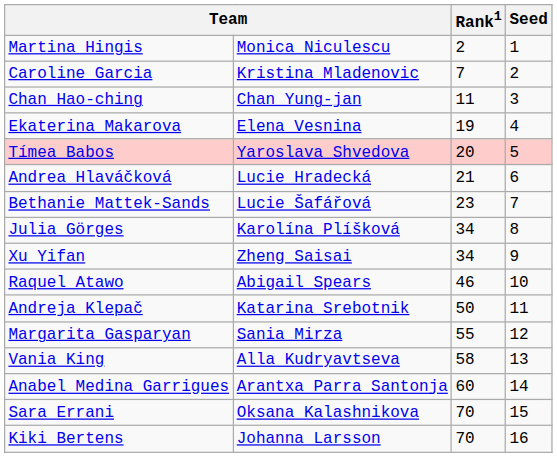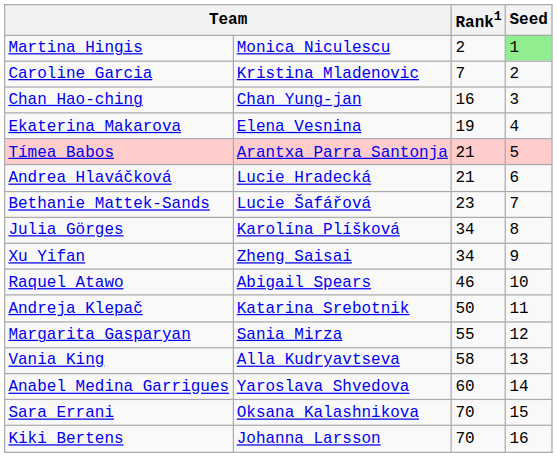 <table class="wikitable">
 <tr>
 <th width="325" colspan=2>Team</th>
 <th>Rank<sup>1</sup></th>
 <th>Seed</th>
 </tr>
 <tr>
 <td> <a href='#'>Martina Hingis</a></td>
 <td> <a href='#'>Monica Niculescu</a></td>
 <td>2</td>
-<td>1</td>
+<td style="background: lightgreen;">1</td>
 </tr>
 <tr>
 <td> <a href='#'>Caroline Garcia</a></td>
 <td> <a href='#'>Kristina Mladenovic</a></td>
 <td>7</td>
 <td>2</td>
 </tr>
 <tr>
 <td> <a href='#'>Chan Hao-ching</a></td>
 <td> <a href='#'>Chan Yung-jan</a></td>
-<td>11</td>
+<td>16</td>
 <td>3</td>
 </tr>
 <tr>
 <td> <a href='#'>Ekaterina Makarova</a></td>
 <td> <a href='#'>Elena Vesnina</a></td>
 <td>19</td>
 <td>4</td>
 </tr>
 <tr style="background:#fcc;">
 <td> <a href='#'>Tímea Babos</a></td>
-<td> <a href='#'>Yaroslava Shvedova</a></td>
-<td>20</td>
+<td> <a href='#'>Arantxa Parra Santonja</a></td>
+<td>21</td>
 <td>5</td>
 </tr>
 <tr>
 <td> <a href='#'>Andrea Hlaváčková</a></td>
 <td> <a href='#'>Lucie Hradecká</a></td>
 <td>21</td>
 <td>6</td>
 </tr>
 <tr>
 <td> <a href='#'>Bethanie Mattek-Sands</a></td>
 <td> <a href='#'>Lucie Šafářová</a></td>
 <td>23</td>
 <td>7</td>
 </tr>
 <tr>
 <td> <a href='#'>Julia Görges</a></td>
 <td> <a href='#'>Karolína Plíšková</a></td>
 <td>34</td>
 <td>8</td>
 </tr>
 <tr>
 <td> <a href='#'>Xu Yifan</a></td>
 <td> <a href='#'>Zheng Saisai</a></td>
 <td>34</td>
 <td>9</td>
 </tr>
 <tr>
 <td> <a href='#'>Raquel Atawo</a></td>
 <td> <a href='#'>Abigail Spears</a></td>
 <td>46</td>
 <td>10</td>
 </tr>
 <tr>
 <td> <a href='#'>Andreja Klepač</a></td>
 <td> <a href='#'>Katarina Srebotnik</a></td>
 <td>50</td>
 <td>11</td>
 </tr>
 <tr>
 <td> <a href='#'>Margarita Gasparyan</a></td>
 <td> <a href='#'>Sania Mirza</a></td>
 <td>55</td>
 <td>12</td>
 </tr>
 <tr>
 <td> <a href='#'>Vania King</a></td>
 <td> <a href='#'>Alla Kudryavtseva</a></td>
 <td>58</td>
 <td>13</td>
 </tr>
 <tr>
 <td> <a href='#'>Anabel Medina Garrigues</a></td>
-<td> <a href='#'>Arantxa Parra Santonja</a></td>
+<td> <a href='#'>Yaroslava Shvedova</a></td>
 <td>60</td>
 <td>14</td>
 </tr>
 <tr>
 <td> <a href='#'>Sara Errani</a></td>
 <td> <a href='#'>Oksana Kalashnikova</a></td>
 <td>70</td>
 <td>15</td>
 </tr>
 <tr>
 <td> <a href='#'>Kiki Bertens</a></td>
 <td> <a href='#'>Johanna Larsson</a></td>
 <td>70</td>
 <td>16</td>
 </tr>
 </table>
